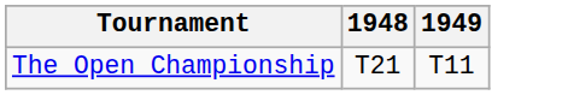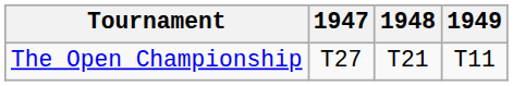 <table class="wikitable" style="font-size:95%;text-align:center;">
 <tr>
 <th>Tournament</th>
+<th>1947</th>
 <th>1948</th>
 <th>1949</th>
 </tr>
 <tr>
 <td align=left><a href='#'>The Open Championship</a></td>
+<td>T27</td>
 <td>T21</td>
 <td>T11</td>
 </tr>
 </table>
